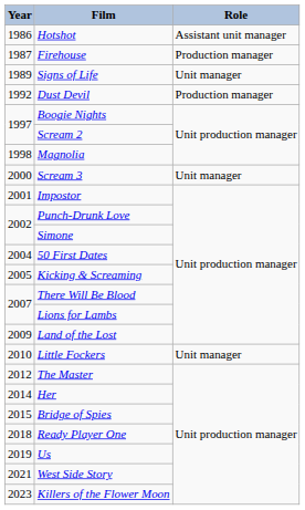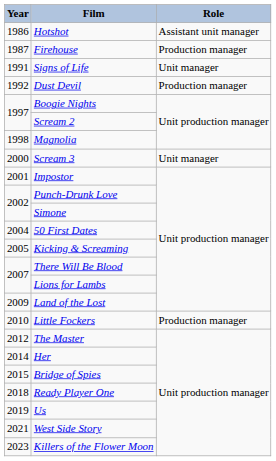 <table class="wikitable" style="font-size:95%;">
 <tr>
 <th style="background:#B0C4DE;">Year</th>
 <th style="background:#B0C4DE;">Film</th>
 <th style="background:#B0C4DE;">Role</th>
 </tr>
 <tr>
 <td>1986</td>
 <td><em><a href='#'>Hotshot</a></em></td>
 <td>Assistant unit manager</td>
 </tr>
 <tr>
 <td>1987</td>
 <td><em><a href='#'>Firehouse</a></em></td>
 <td>Production manager</td>
 </tr>
 <tr>
-<td>1989</td>
+<td>1991</td>
 <td><em><a href='#'>Signs of Life</a></em></td>
 <td>Unit manager</td>
 </tr>
 <tr>
 <td>1992</td>
 <td><em><a href='#'>Dust Devil</a></em></td>
 <td>Production manager</td>
 </tr>
 <tr>
 <td rowspan=2>1997</td>
 <td><em><a href='#'>Boogie Nights</a></em></td>
 <td rowspan=3>Unit production manager</td>
 </tr>
 <tr>
 <td><em><a href='#'>Scream 2</a></em></td>
 </tr>
 <tr>
 <td>1998</td>
 <td><em><a href='#'>Magnolia</a></em></td>
 </tr>
 <tr>
 <td>2000</td>
 <td><em><a href='#'>Scream 3</a></em></td>
 <td>Unit manager</td>
 </tr>
 <tr>
 <td>2001</td>
 <td><em><a href='#'>Impostor</a></em></td>
 <td rowspan=8>Unit production manager</td>
 </tr>
 <tr>
 <td rowspan=2>2002</td>
 <td><em><a href='#'>Punch-Drunk Love</a></em></td>
 </tr>
 <tr>
 <td><em><a href='#'>Simone</a></em></td>
 </tr>
 <tr>
 <td>2004</td>
 <td><em><a href='#'>50 First Dates</a></em></td>
 </tr>
 <tr>
 <td>2005</td>
 <td><em><a href='#'>Kicking & Screaming</a></em></td>
 </tr>
 <tr>
 <td rowspan=2>2007</td>
 <td><em><a href='#'>There Will Be Blood</a></em></td>
 </tr>
 <tr>
 <td><em><a href='#'>Lions for Lambs</a></em></td>
 </tr>
 <tr>
 <td>2009</td>
 <td><em><a href='#'>Land of the Lost</a></em></td>
 </tr>
 <tr>
 <td>2010</td>
 <td><em><a href='#'>Little Fockers</a></em></td>
-<td>Unit manager</td>
+<td>Production manager</td>
 </tr>
 <tr>
 <td>2012</td>
 <td><em><a href='#'>The Master</a></em></td>
 <td rowspan=7>Unit production manager</td>
 </tr>
 <tr>
 <td>2014</td>
 <td><em><a href='#'>Her</a></em></td>
 </tr>
 <tr>
 <td>2015</td>
 <td><em><a href='#'>Bridge of Spies</a></em></td>
 </tr>
 <tr>
 <td>2018</td>
 <td><em><a href='#'>Ready Player One</a></em></td>
 </tr>
 <tr>
 <td>2019</td>
 <td><em><a href='#'>Us</a></em></td>
 </tr>
 <tr>
 <td>2021</td>
 <td><em><a href='#'>West Side Story</a></em></td>
 </tr>
 <tr>
 <td>2023</td>
 <td><em><a href='#'>Killers of the Flower Moon</a></em></td>
 </tr>
 </table>
